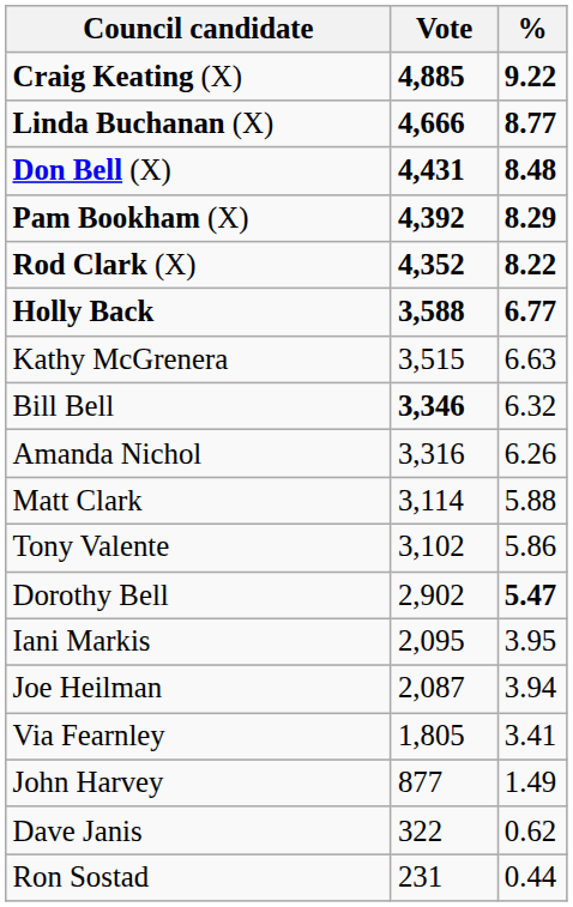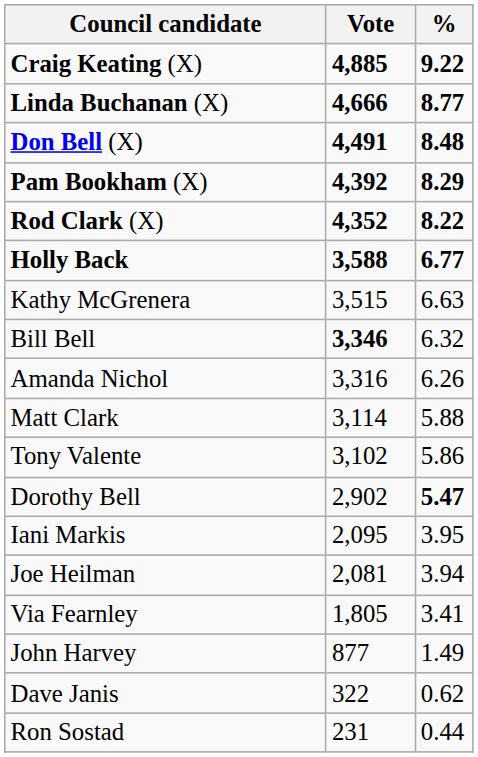 <table class="wikitable">
 <tr>
 <th bgcolor="#DDDDFF" width="200px">Council candidate</th>
 <th bgcolor="#DDDDFF" width="50px">Vote</th>
 <th bgcolor="#DDDDFF" width="30px">%</th>
 </tr>
 <tr>
 <td><strong>Craig Keating</strong> (X)</td>
 <td><strong>4,885</strong></td>
 <td><strong>9.22</strong></td>
 </tr>
 <tr>
 <td><strong>Linda Buchanan</strong> (X)</td>
 <td><strong>4,666</strong></td>
 <td><strong>8.77</strong></td>
 </tr>
 <tr>
 <td><strong><a href='#'>Don Bell</a></strong> (X)</td>
-<td><strong>4,431</strong></td>
+<td><strong>4,491</strong></td>
 <td><strong>8.48</strong></td>
 </tr>
 <tr>
 <td><strong>Pam Bookham</strong> (X)</td>
 <td><strong>4,392</strong></td>
 <td><strong>8.29</strong></td>
 </tr>
 <tr>
 <td><strong>Rod Clark</strong> (X)</td>
 <td><strong>4,352</strong></td>
 <td><strong>8.22</strong></td>
 </tr>
 <tr>
 <td><strong>Holly Back</strong></td>
 <td><strong>3,588</strong></td>
 <td><strong>6.77</strong></td>
 </tr>
 <tr>
 <td>Kathy McGrenera</td>
 <td>3,515</td>
 <td>6.63</td>
 </tr>
 <tr>
 <td>Bill Bell</td>
 <td><strong>3,346</strong></td>
 <td>6.32</td>
 </tr>
 <tr>
 <td>Amanda Nichol</td>
 <td>3,316</td>
 <td>6.26</td>
 </tr>
 <tr>
 <td>Matt Clark</td>
 <td>3,114</td>
 <td>5.88</td>
 </tr>
 <tr>
 <td>Tony Valente</td>
 <td>3,102</td>
 <td>5.86</td>
 </tr>
 <tr>
 <td>Dorothy Bell</td>
 <td>2,902</td>
 <td><strong>5.47</strong></td>
 </tr>
 <tr>
 <td>Iani Markis</td>
 <td>2,095</td>
 <td>3.95</td>
 </tr>
 <tr>
 <td>Joe Heilman</td>
-<td>2,087</td>
+<td>2,081</td>
 <td>3.94</td>
 </tr>
 <tr>
 <td>Via Fearnley</td>
 <td>1,805</td>
 <td>3.41</td>
 </tr>
 <tr>
 <td>John Harvey</td>
 <td>877</td>
 <td>1.49</td>
 </tr>
 <tr>
 <td>Dave Janis</td>
 <td>322</td>
 <td>0.62</td>
 </tr>
 <tr>
 <td>Ron Sostad</td>
 <td>231</td>
 <td>0.44</td>
 </tr>
 </table>
